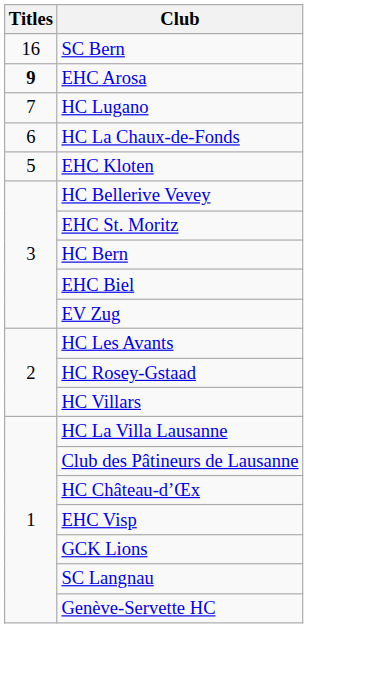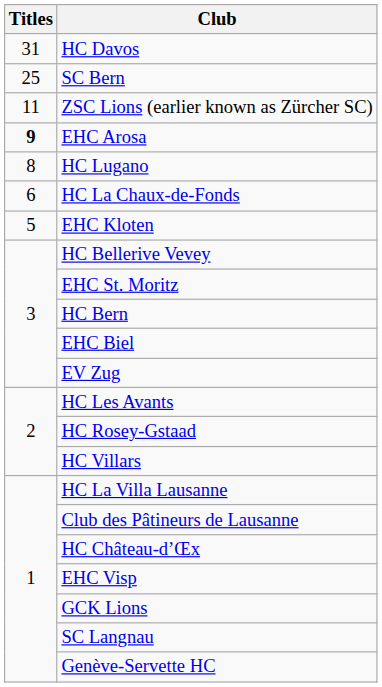 <table class="wikitable">
 <tr>
 <th>Titles</th>
 <th>Club</th>
 </tr>
 <tr>
-<td style="text-align:center;">16</td>
+<td style="text-align:center;">31</td>
+<td><a href='#'>HC Davos</a></td>
+</tr>
+<tr>
+<td style="text-align:center;">25</td>
 <td><a href='#'>SC Bern</a></td>
+</tr>
+<tr>
+<td style="text-align:center;">11</td>
+<td><a href='#'>ZSC Lions</a> (earlier known as Zürcher SC)</td>
 </tr>
 <tr>
 <td style="text-align:center;"><strong>9</strong></td>
 <td><a href='#'>EHC Arosa</a></td>
 </tr>
 <tr>
-<td style="text-align:center;">7</td>
+<td style="text-align:center;">8</td>
 <td><a href='#'>HC Lugano</a></td>
 </tr>
 <tr>
 <td style="text-align:center;">6</td>
 <td><a href='#'>HC La Chaux-de-Fonds</a></td>
 </tr>
 <tr>
 <td style="text-align:center;">5</td>
 <td><a href='#'>EHC Kloten</a></td>
 </tr>
 <tr>
 <td style="text-align:center;" rowspan="5">3</td>
 <td><a href='#'>HC Bellerive Vevey</a></td>
 </tr>
 <tr>
 <td><a href='#'>EHC St. Moritz</a></td>
 </tr>
 <tr>
 <td><a href='#'>HC Bern</a></td>
 </tr>
 <tr>
 <td><a href='#'>EHC Biel</a></td>
 </tr>
 <tr>
 <td><a href='#'>EV Zug</a></td>
 </tr>
 <tr>
 <td style="text-align:center;" rowspan="3">2</td>
 <td><a href='#'>HC Les Avants</a></td>
 </tr>
 <tr>
 <td><a href='#'>HC Rosey-Gstaad</a></td>
 </tr>
 <tr>
 <td><a href='#'>HC Villars</a></td>
 </tr>
 <tr>
 <td style="text-align:center;"rowspan="7">1</td>
 <td><a href='#'>HC La Villa Lausanne</a></td>
 </tr>
 <tr>
 <td><a href='#'>Club des Pâtineurs de Lausanne</a></td>
 </tr>
 <tr>
 <td><a href='#'>HC Château-d’Œx</a></td>
 </tr>
 <tr>
 <td><a href='#'>EHC Visp</a></td>
 </tr>
 <tr>
 <td><a href='#'>GCK Lions</a></td>
 </tr>
 <tr>
 <td><a href='#'>SC Langnau</a></td>
 </tr>
 <tr>
 <td><a href='#'>Genève-Servette HC</a></td>
 </tr>
 </table>
